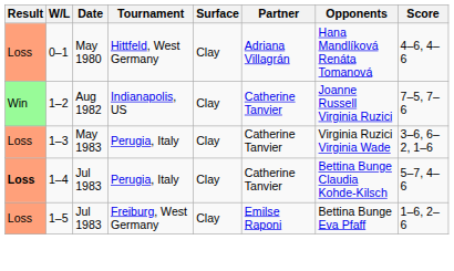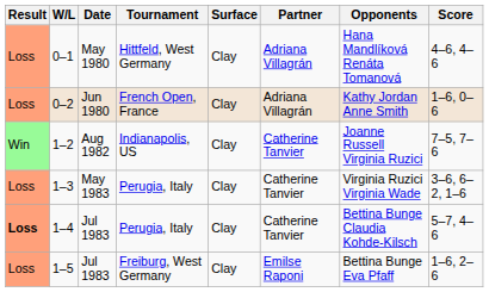 <table class="sortable wikitable">
 <tr>
 <th>Result</th>
 <th style="width:20px">W/L</th>
 <th style="width:55px">Date</th>
 <th style="width:160px">Tournament</th>
 <th style="width:50px">Surface</th>
 <th style="width:160px">Partner</th>
 <th style="width:160px">Opponents</th>
 <th style="width:110px" class="unsortable">Score</th>
 </tr>
 <tr>
 <td style="background:#ffa07a;">Loss</td>
 <td>0–1</td>
 <td>May 1980</td>
 <td><a href='#'>Hittfeld</a>, West Germany</td>
 <td>Clay</td>
 <td> <a href='#'>Adriana Villagrán</a></td>
 <td> <a href='#'>Hana Mandlíková</a> <br>  <a href='#'>Renáta Tomanová</a></td>
 <td>4–6, 4–6</td>
+</tr>
+<tr style="background:#f3e6d7;">
+<td style="background:#ffa07a;">Loss</td>
+<td>0–2</td>
+<td>Jun 1980</td>
+<td><a href='#'>French Open</a>, France</td>
+<td>Clay</td>
+<td> Adriana Villagrán</td>
+<td> <a href='#'>Kathy Jordan</a> <br>  <a href='#'>Anne Smith</a></td>
+<td>1–6, 0–6</td>
 </tr>
 <tr>
 <td style="background:#98fb98;">Win</td>
 <td>1–2</td>
 <td>Aug 1982</td>
 <td><a href='#'>Indianapolis</a>, US</td>
 <td>Clay</td>
 <td> <a href='#'>Catherine Tanvier</a></td>
 <td> <a href='#'>Joanne Russell</a> <br>  <a href='#'>Virginia Ruzici</a></td>
 <td>7–5, 7–6</td>
 </tr>
 <tr>
 <td style="background:#ffa07a;">Loss</td>
 <td>1–3</td>
 <td>May 1983</td>
 <td><a href='#'>Perugia</a>, Italy</td>
 <td>Clay</td>
 <td> Catherine Tanvier</td>
 <td> Virginia Ruzici <br>  <a href='#'>Virginia Wade</a></td>
 <td>3–6, 6–2, 1–6</td>
 </tr>
 <tr>
 <td style="background:#ffa07a;"><strong>Loss</strong></td>
 <td>1–4</td>
 <td>Jul 1983</td>
 <td><a href='#'>Perugia</a>, Italy</td>
 <td>Clay</td>
 <td> Catherine Tanvier</td>
 <td> <a href='#'>Bettina Bunge</a> <br>  <a href='#'>Claudia Kohde-Kilsch</a></td>
 <td>5–7, 4–6</td>
 </tr>
 <tr>
 <td style="background:#ffa07a;">Loss</td>
 <td>1–5</td>
 <td>Jul 1983</td>
 <td><a href='#'>Freiburg</a>, West Germany</td>
 <td>Clay</td>
 <td> <a href='#'>Emilse Raponi</a></td>
 <td> Bettina Bunge <br>  <a href='#'>Eva Pfaff</a></td>
 <td>1–6, 2–6</td>
 </tr>
 </table>
